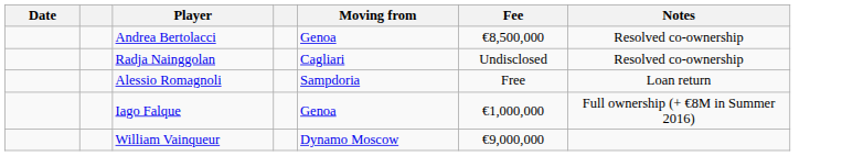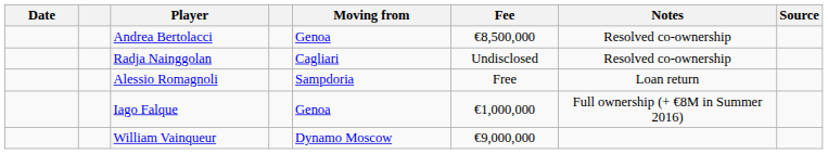 <table class="wikitable sortable">
 <tr>
 <th style="width:80px;">Date</th>
 <th style="width:30px;"></th>
 <th style="width:180px;">Player</th>
 <th style="width:20px;"></th>
 <th style="width:180px;">Moving from</th>
 <th style="width:120px;" class="unsortable">Fee</th>
 <th style="width:250px;" class="unsortable">Notes</th>
+<th style="width:20px;">Source</th>
 </tr>
 <tr>
 <td></td>
 <td align=center></td>
 <td> <a href='#'>Andrea Bertolacci</a></td>
 <td align=center></td>
 <td> <a href='#'>Genoa</a></td>
 <td align=center>€8,500,000</td>
 <td align=center>Resolved co-ownership</td>
+<td></td>
 </tr>
 <tr>
 <td></td>
 <td align=center></td>
 <td> <a href='#'>Radja Nainggolan</a></td>
 <td align=center></td>
 <td> <a href='#'>Cagliari</a></td>
 <td align=center>Undisclosed</td>
 <td align=center>Resolved co-ownership</td>
+<td></td>
 </tr>
 <tr>
 <td></td>
 <td align=center></td>
 <td> <a href='#'>Alessio Romagnoli</a></td>
 <td align=center></td>
 <td> <a href='#'>Sampdoria</a></td>
 <td align=center>Free</td>
 <td align=center>Loan return</td>
+<td></td>
 </tr>
 <tr>
 <td></td>
 <td align=center></td>
 <td> <a href='#'>Iago Falque</a></td>
 <td align=center></td>
 <td> <a href='#'>Genoa</a></td>
 <td align=center>€1,000,000</td>
 <td align=center>Full ownership (+ €8M in Summer 2016)</td>
+<td></td>
 </tr>
 <tr>
 <td></td>
 <td align=center></td>
 <td> <a href='#'>William Vainqueur</a></td>
 <td align=center></td>
 <td> <a href='#'>Dynamo Moscow</a></td>
 <td align=center>€9,000,000</td>
 <td align=center></td>
+<td></td>
 </tr>
 </table>
